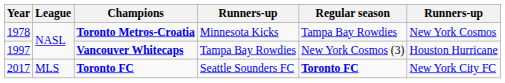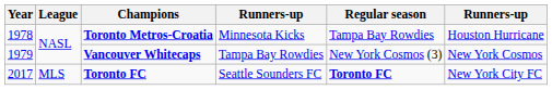 <table class="wikitable">
 <tr>
 <th>Year</th>
 <th>League</th>
 <th>Champions</th>
 <th>Runners-up</th>
 <th>Regular season</th>
 <th>Runners-up</th>
 </tr>
 <tr>
 <td align=center><a href='#'>1978</a></td>
 <td rowspan=2><a href='#'>NASL</a></td>
 <td><strong><a href='#'>Toronto Metros-Croatia</a></strong></td>
 <td><a href='#'>Minnesota Kicks</a></td>
 <td><a href='#'>Tampa Bay Rowdies</a></td>
-<td><a href='#'>New York Cosmos</a></td>
+<td><a href='#'>Houston Hurricane</a></td>
 </tr>
 <tr>
-<td align=center><a href='#'>1997</a></td>
+<td align=center><a href='#'>1979</a></td>
 <td><strong><a href='#'>Vancouver Whitecaps</a></strong></td>
 <td><a href='#'>Tampa Bay Rowdies</a></td>
 <td><a href='#'>New York Cosmos</a> (3)</td>
-<td><a href='#'>Houston Hurricane</a></td>
+<td><a href='#'>New York Cosmos</a></td>
 </tr>
 <tr>
 <td align=center><a href='#'>2017</a></td>
 <td><a href='#'>MLS</a></td>
 <td><strong><a href='#'>Toronto FC</a></strong></td>
 <td><a href='#'>Seattle Sounders FC</a></td>
 <td><strong><a href='#'>Toronto FC</a></strong></td>
 <td><a href='#'>New York City FC</a></td>
 </tr>
 </table>
